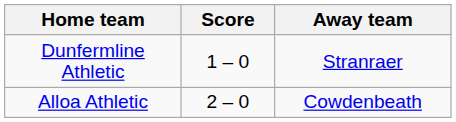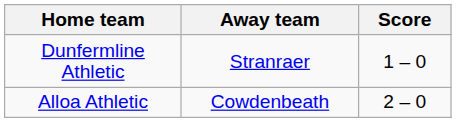 <table class="wikitable" style="text-align: center">
 <tr>
 <th width=140>Home team</th>
+<th width=140>Away team</th>
 <th width=70>Score</th>
-<th width=140>Away team</th>
 </tr>
 <tr>
 <td><a href='#'>Dunfermline Athletic</a></td>
+<td><a href='#'>Stranraer</a></td>
 <td>1 – 0</td>
-<td><a href='#'>Stranraer</a></td>
 </tr>
 <tr>
 <td><a href='#'>Alloa Athletic</a></td>
+<td><a href='#'>Cowdenbeath</a></td>
 <td>2 – 0</td>
-<td><a href='#'>Cowdenbeath</a></td>
 </tr>
 </table>
